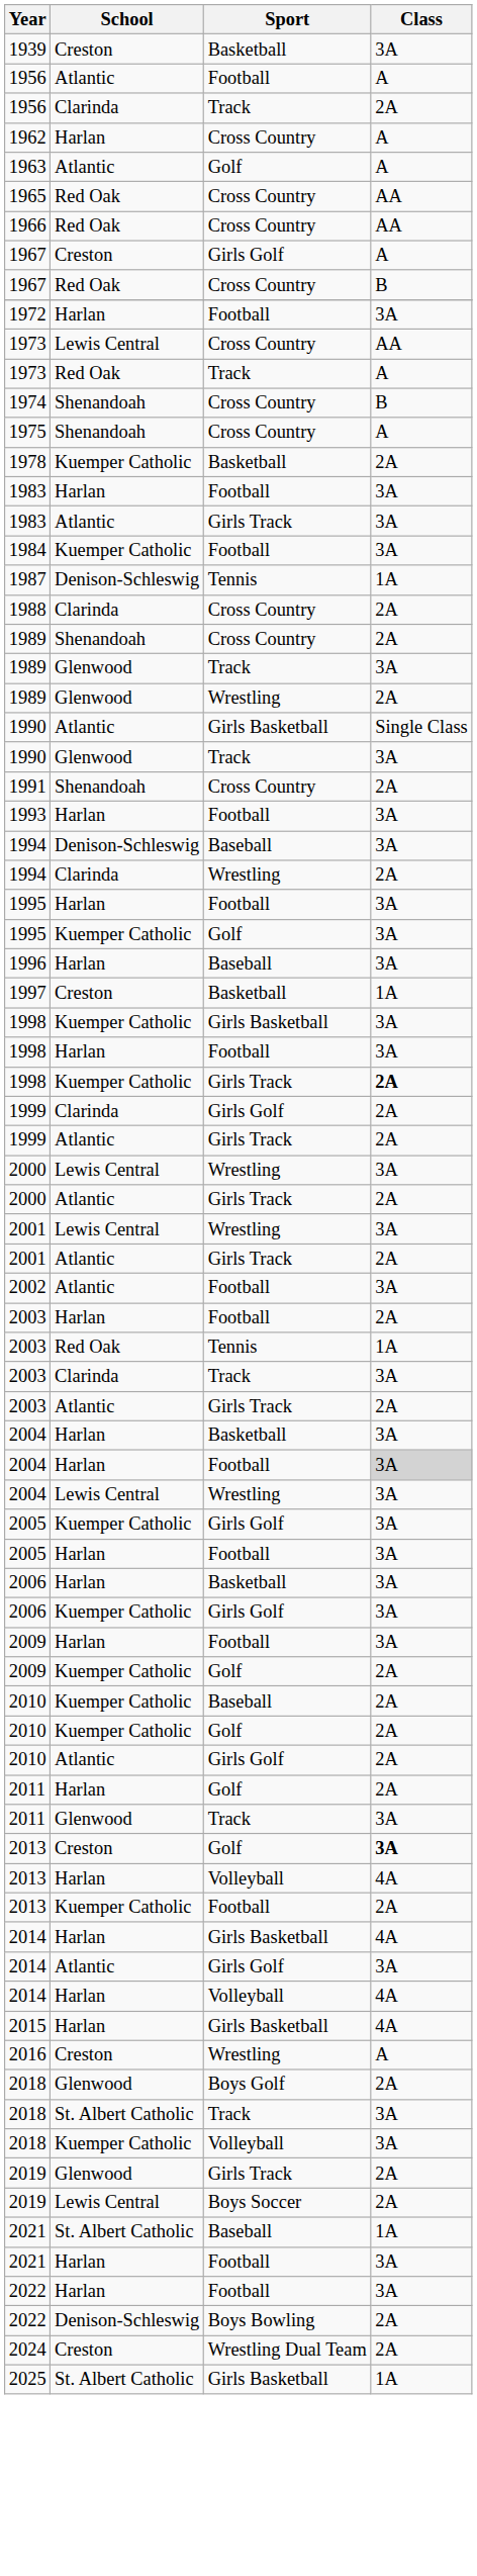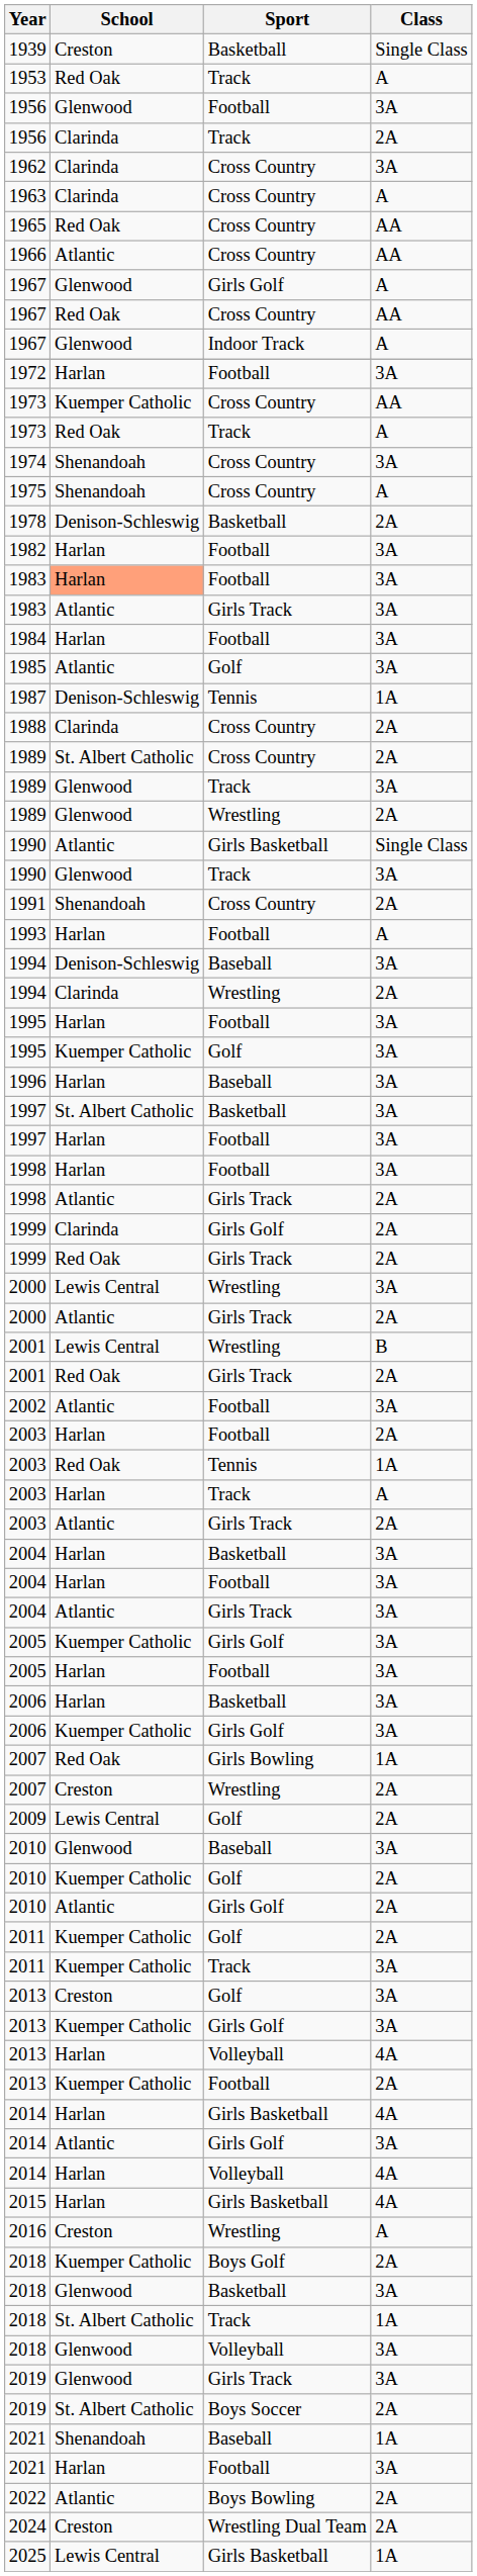 <table class="wikitable">
 <tr>
 <th>Year</th>
 <th>School</th>
 <th>Sport</th>
 <th>Class</th>
 </tr>
 <tr>
 <td>1939</td>
 <td>Creston</td>
 <td>Basketball</td>
-<td>3A</td>
+<td>Single Class</td>
+</tr>
+<tr>
+<td>1953</td>
+<td>Red Oak</td>
+<td>Track</td>
+<td>A</td>
 </tr>
 <tr>
 <td>1956</td>
-<td>Atlantic</td>
+<td>Glenwood</td>
 <td>Football</td>
-<td>A</td>
+<td>3A</td>
 </tr>
 <tr>
 <td>1956</td>
 <td>Clarinda</td>
 <td>Track</td>
 <td>2A</td>
 </tr>
 <tr>
 <td>1962</td>
-<td>Harlan</td>
+<td>Clarinda</td>
 <td>Cross Country</td>
-<td>A</td>
+<td>3A</td>
 </tr>
 <tr>
 <td>1963</td>
-<td>Atlantic</td>
-<td>Golf</td>
+<td>Clarinda</td>
+<td>Cross Country</td>
 <td>A</td>
 </tr>
 <tr>
 <td>1965</td>
 <td>Red Oak</td>
 <td>Cross Country</td>
 <td>AA</td>
 </tr>
 <tr>
 <td>1966</td>
-<td>Red Oak</td>
+<td>Atlantic</td>
 <td>Cross Country</td>
 <td>AA</td>
 </tr>
 <tr>
 <td>1967</td>
-<td>Creston</td>
+<td>Glenwood</td>
 <td>Girls Golf</td>
 <td>A</td>
 </tr>
 <tr>
 <td>1967</td>
 <td>Red Oak</td>
 <td>Cross Country</td>
-<td>B</td>
+<td>AA</td>
+</tr>
+<tr>
+<td>1967</td>
+<td>Glenwood</td>
+<td>Indoor Track</td>
+<td>A</td>
 </tr>
 <tr>
 </tr>
 <tr>
 <td>1972</td>
 <td>Harlan</td>
 <td>Football</td>
 <td>3A</td>
 </tr>
 <tr>
 <td>1973</td>
-<td>Lewis Central</td>
+<td>Kuemper Catholic</td>
 <td>Cross Country</td>
 <td>AA</td>
 </tr>
 <tr>
 <td>1973</td>
 <td>Red Oak</td>
 <td>Track</td>
 <td>A</td>
 </tr>
 <tr>
 <td>1974</td>
 <td>Shenandoah</td>
 <td>Cross Country</td>
-<td>B</td>
+<td>3A</td>
 </tr>
 <tr>
 <td>1975</td>
 <td>Shenandoah</td>
 <td>Cross Country</td>
 <td>A</td>
 </tr>
 <tr>
 <td>1978</td>
-<td>Kuemper Catholic</td>
+<td>Denison-Schleswig</td>
 <td>Basketball</td>
 <td>2A</td>
 </tr>
 <tr>
+<td>1982</td>
+<td>Harlan</td>
+<td>Football</td>
+<td>3A</td>
+</tr>
+<tr>
 <td>1983</td>
-<td>Harlan</td>
+<td style="background: lightsalmon;">Harlan</td>
 <td>Football</td>
 <td>3A</td>
 </tr>
 <tr>
 <td>1983</td>
 <td>Atlantic</td>
 <td>Girls Track</td>
 <td>3A</td>
 </tr>
 <tr>
 <td>1984</td>
-<td>Kuemper Catholic</td>
+<td>Harlan</td>
 <td>Football</td>
+<td>3A</td>
+</tr>
+<tr>
+<td>1985</td>
+<td>Atlantic</td>
+<td>Golf</td>
 <td>3A</td>
 </tr>
 <tr>
 <td>1987</td>
 <td>Denison-Schleswig</td>
 <td>Tennis</td>
 <td>1A</td>
 </tr>
 <tr>
 <td>1988</td>
 <td>Clarinda</td>
 <td>Cross Country</td>
 <td>2A</td>
 </tr>
 <tr>
 <td>1989</td>
-<td>Shenandoah</td>
+<td>St. Albert Catholic</td>
 <td>Cross Country</td>
 <td>2A</td>
 </tr>
 <tr>
 <td>1989</td>
 <td>Glenwood</td>
 <td>Track</td>
 <td>3A</td>
 </tr>
 <tr>
 <td>1989</td>
 <td>Glenwood</td>
 <td>Wrestling</td>
 <td>2A</td>
 </tr>
 <tr>
 <td>1990</td>
 <td>Atlantic</td>
 <td>Girls Basketball</td>
 <td>Single Class</td>
 </tr>
 <tr>
 <td>1990</td>
 <td>Glenwood</td>
 <td>Track</td>
 <td>3A</td>
 </tr>
 <tr>
 <td>1991</td>
 <td>Shenandoah</td>
 <td>Cross Country</td>
 <td>2A</td>
 </tr>
 <tr>
 <td>1993</td>
 <td>Harlan</td>
 <td>Football</td>
-<td>3A</td>
+<td>A</td>
 </tr>
 <tr>
 <td>1994</td>
 <td>Denison-Schleswig</td>
 <td>Baseball</td>
 <td>3A</td>
 </tr>
 <tr>
 <td>1994</td>
 <td>Clarinda</td>
 <td>Wrestling</td>
 <td>2A</td>
 </tr>
 <tr>
 <td>1995</td>
 <td>Harlan</td>
 <td>Football</td>
 <td>3A</td>
 </tr>
 <tr>
 <td>1995</td>
 <td>Kuemper Catholic</td>
 <td>Golf</td>
 <td>3A</td>
 </tr>
 <tr>
 <td>1996</td>
 <td>Harlan</td>
 <td>Baseball</td>
 <td>3A</td>
 </tr>
 <tr>
 <td>1997</td>
-<td>Creston</td>
+<td>St. Albert Catholic</td>
 <td>Basketball</td>
-<td>1A</td>
+<td>3A</td>
 </tr>
 <tr>
-<td>1998</td>
-<td>Kuemper Catholic</td>
-<td>Girls Basketball</td>
+<td>1997</td>
+<td>Harlan</td>
+<td>Football</td>
 <td>3A</td>
 </tr>
 <tr>
 <td>1998</td>
 <td>Harlan</td>
 <td>Football</td>
 <td>3A</td>
 </tr>
 <tr>
 <td>1998</td>
-<td>Kuemper Catholic</td>
+<td>Atlantic</td>
 <td>Girls Track</td>
-<td><strong>2A</strong></td>
+<td>2A</td>
 </tr>
 <tr>
 <td>1999</td>
 <td>Clarinda</td>
 <td>Girls Golf</td>
 <td>2A</td>
 </tr>
 <tr>
 <td>1999</td>
-<td>Atlantic</td>
+<td>Red Oak</td>
 <td>Girls Track</td>
 <td>2A</td>
 </tr>
 <tr>
 <td>2000</td>
 <td>Lewis Central</td>
 <td>Wrestling</td>
 <td>3A</td>
 </tr>
 <tr>
 <td>2000</td>
 <td>Atlantic</td>
 <td>Girls Track</td>
 <td>2A</td>
 </tr>
 <tr>
 <td>2001</td>
 <td>Lewis Central</td>
 <td>Wrestling</td>
-<td>3A</td>
+<td>B</td>
 </tr>
 <tr>
 <td>2001</td>
-<td>Atlantic</td>
+<td>Red Oak</td>
 <td>Girls Track</td>
 <td>2A</td>
 </tr>
 <tr>
 <td>2002</td>
 <td>Atlantic</td>
 <td>Football</td>
 <td>3A</td>
 </tr>
 <tr>
 <td>2003</td>
 <td>Harlan</td>
 <td>Football</td>
 <td>2A</td>
 </tr>
 <tr>
 <td>2003</td>
 <td>Red Oak</td>
 <td>Tennis</td>
 <td>1A</td>
 </tr>
 <tr>
 <td>2003</td>
-<td>Clarinda</td>
+<td>Harlan</td>
 <td>Track</td>
-<td>3A</td>
+<td>A</td>
 </tr>
 <tr>
 <td>2003</td>
 <td>Atlantic</td>
 <td>Girls Track</td>
 <td>2A</td>
 </tr>
 <tr>
 <td>2004</td>
 <td>Harlan</td>
 <td>Basketball</td>
 <td>3A</td>
 </tr>
 <tr>
 <td>2004</td>
 <td>Harlan</td>
 <td>Football</td>
-<td style="background: lightgrey;">3A</td>
+<td>3A</td>
 </tr>
 <tr>
 <td>2004</td>
-<td>Lewis Central</td>
-<td>Wrestling</td>
+<td>Atlantic</td>
+<td>Girls Track</td>
 <td>3A</td>
 </tr>
 <tr>
 <td>2005</td>
 <td>Kuemper Catholic</td>
 <td>Girls Golf</td>
 <td>3A</td>
 </tr>
 <tr>
 <td>2005</td>
 <td>Harlan</td>
 <td>Football</td>
 <td>3A</td>
 </tr>
 <tr>
 <td>2006</td>
 <td>Harlan</td>
 <td>Basketball</td>
 <td>3A</td>
 </tr>
 <tr>
 <td>2006</td>
 <td>Kuemper Catholic</td>
 <td>Girls Golf</td>
 <td>3A</td>
 </tr>
 <tr>
-<td>2009</td>
-<td>Harlan</td>
-<td>Football</td>
-<td>3A</td>
+<td>2007</td>
+<td>Red Oak</td>
+<td>Girls Bowling</td>
+<td>1A</td>
+</tr>
+<tr>
+<td>2007</td>
+<td>Creston</td>
+<td>Wrestling</td>
+<td>2A</td>
 </tr>
 <tr>
 <td>2009</td>
-<td>Kuemper Catholic</td>
+<td>Lewis Central</td>
 <td>Golf</td>
 <td>2A</td>
 </tr>
 <tr>
 <td>2010</td>
-<td>Kuemper Catholic</td>
+<td>Glenwood</td>
 <td>Baseball</td>
-<td>2A</td>
+<td>3A</td>
 </tr>
 <tr>
 <td>2010</td>
 <td>Kuemper Catholic</td>
 <td>Golf</td>
 <td>2A</td>
 </tr>
 <tr>
 <td>2010</td>
 <td>Atlantic</td>
 <td>Girls Golf</td>
 <td>2A</td>
 </tr>
 <tr>
 <td>2011</td>
-<td>Harlan</td>
+<td>Kuemper Catholic</td>
 <td>Golf</td>
 <td>2A</td>
 </tr>
 <tr>
 <td>2011</td>
-<td>Glenwood</td>
+<td>Kuemper Catholic</td>
 <td>Track</td>
 <td>3A</td>
 </tr>
 <tr>
 <td>2013</td>
 <td>Creston</td>
 <td>Golf</td>
-<td><strong>3A</strong></td>
+<td>3A</td>
+</tr>
+<tr>
+<td>2013</td>
+<td>Kuemper Catholic</td>
+<td>Girls Golf</td>
+<td>3A</td>
 </tr>
 <tr>
 <td>2013</td>
 <td>Harlan</td>
 <td>Volleyball</td>
 <td>4A</td>
 </tr>
 <tr>
 <td>2013</td>
 <td>Kuemper Catholic</td>
 <td>Football</td>
 <td>2A</td>
 </tr>
 <tr>
 <td>2014</td>
 <td>Harlan</td>
 <td>Girls Basketball</td>
 <td>4A</td>
 </tr>
 <tr>
 <td>2014</td>
 <td>Atlantic</td>
 <td>Girls Golf</td>
 <td>3A</td>
 </tr>
 <tr>
 <td>2014</td>
 <td>Harlan</td>
 <td>Volleyball</td>
 <td>4A</td>
 </tr>
 <tr>
 <td>2015</td>
 <td>Harlan</td>
 <td>Girls Basketball</td>
 <td>4A</td>
 </tr>
 <tr>
 <td>2016</td>
 <td>Creston</td>
 <td>Wrestling</td>
 <td>A</td>
 </tr>
 <tr>
 <td>2018</td>
-<td>Glenwood</td>
+<td>Kuemper Catholic</td>
 <td>Boys Golf</td>
 <td>2A</td>
 </tr>
 <tr>
 <td>2018</td>
-<td>St. Albert Catholic</td>
-<td>Track</td>
+<td>Glenwood</td>
+<td>Basketball</td>
 <td>3A</td>
 </tr>
 <tr>
 <td>2018</td>
-<td>Kuemper Catholic</td>
+<td>St. Albert Catholic</td>
+<td>Track</td>
+<td>1A</td>
+</tr>
+<tr>
+<td>2018</td>
+<td>Glenwood</td>
 <td>Volleyball</td>
 <td>3A</td>
 </tr>
 <tr>
 <td>2019</td>
 <td>Glenwood</td>
 <td>Girls Track</td>
-<td>2A</td>
+<td>3A</td>
 </tr>
 <tr>
 <td>2019</td>
-<td>Lewis Central</td>
+<td>St. Albert Catholic</td>
 <td>Boys Soccer</td>
 <td>2A</td>
 </tr>
 <tr>
 <td>2021</td>
-<td>St. Albert Catholic</td>
+<td>Shenandoah</td>
 <td>Baseball</td>
 <td>1A</td>
 </tr>
 <tr>
 <td>2021</td>
 <td>Harlan</td>
 <td>Football</td>
 <td>3A</td>
 </tr>
 <tr>
 <td>2022</td>
-<td>Harlan</td>
-<td>Football</td>
-<td>3A</td>
-</tr>
-<tr>
-<td>2022</td>
-<td>Denison-Schleswig</td>
+<td>Atlantic</td>
 <td>Boys Bowling</td>
 <td>2A</td>
 </tr>
 <tr>
 <td>2024</td>
 <td>Creston</td>
 <td>Wrestling Dual Team</td>
 <td>2A</td>
 </tr>
 <tr>
 <td>2025</td>
-<td>St. Albert Catholic</td>
+<td>Lewis Central</td>
 <td>Girls Basketball</td>
 <td>1A</td>
 </tr>
 </table>
